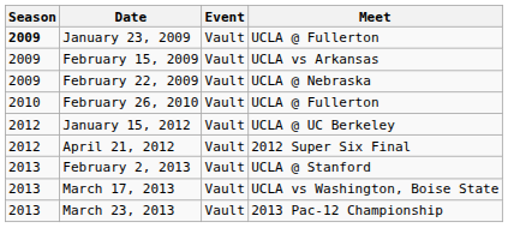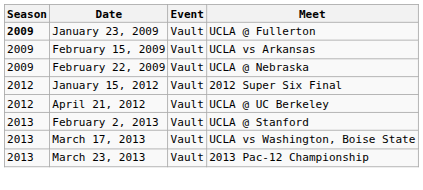 <table class="wikitable">
 <tr>
 <th>Season</th>
 <th>Date</th>
 <th>Event</th>
 <th>Meet</th>
 </tr>
 <tr>
 <td><strong>2009</strong></td>
 <td>January 23, 2009</td>
 <td>Vault</td>
 <td>UCLA @ Fullerton</td>
 </tr>
 <tr>
 <td>2009</td>
 <td>February 15, 2009</td>
 <td>Vault</td>
 <td>UCLA vs Arkansas</td>
 </tr>
 <tr>
 <td>2009</td>
 <td>February 22, 2009</td>
 <td>Vault</td>
 <td>UCLA @ Nebraska</td>
 </tr>
 <tr>
-<td>2010</td>
-<td>February 26, 2010</td>
-<td>Vault</td>
-<td>UCLA @ Fullerton</td>
-</tr>
-<tr>
 <td>2012</td>
 <td>January 15, 2012</td>
 <td>Vault</td>
-<td>UCLA @ UC Berkeley</td>
+<td>2012 Super Six Final</td>
 </tr>
 <tr>
 <td>2012</td>
 <td>April 21, 2012</td>
 <td>Vault</td>
-<td>2012 Super Six Final</td>
+<td>UCLA @ UC Berkeley</td>
 </tr>
 <tr>
 <td>2013</td>
 <td>February 2, 2013</td>
 <td>Vault</td>
 <td>UCLA @ Stanford</td>
 </tr>
 <tr>
 <td>2013</td>
 <td>March 17, 2013</td>
 <td>Vault</td>
 <td>UCLA vs Washington, Boise State</td>
 </tr>
 <tr>
 <td>2013</td>
 <td>March 23, 2013</td>
 <td>Vault</td>
 <td>2013 Pac-12 Championship</td>
 </tr>
 </table>
